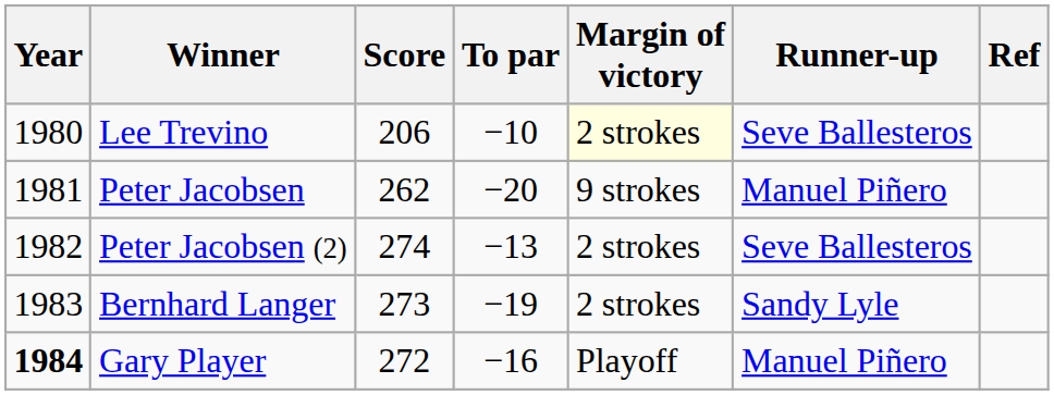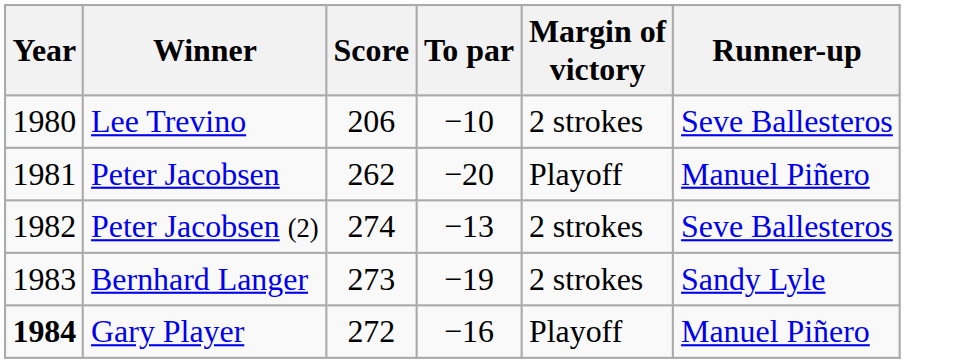 <table class=wikitable style="font-size:95%">
 <tr>
 <th>Year</th>
 <th>Winner</th>
 <th>Score</th>
 <th>To par</th>
 <th>Margin of<br>victory</th>
 <th>Runner-up</th>
-<th>Ref</th>
 </tr>
 <tr>
 <td>1980</td>
 <td> <a href='#'>Lee Trevino</a></td>
 <td align=center>206</td>
 <td align=center>−10</td>
-<td style="background: lightyellow;">2 strokes</td>
+<td>2 strokes</td>
 <td> <a href='#'>Seve Ballesteros</a></td>
-<td></td>
 </tr>
 <tr>
 <td>1981</td>
 <td> <a href='#'>Peter Jacobsen</a></td>
 <td align=center>262</td>
 <td align=center>−20</td>
-<td>9 strokes</td>
+<td>Playoff</td>
 <td> <a href='#'>Manuel Piñero</a></td>
-<td></td>
 </tr>
 <tr>
 <td>1982</td>
 <td> <a href='#'>Peter Jacobsen</a> <small>(2)</small></td>
 <td align=center>274</td>
 <td align=center>−13</td>
 <td>2 strokes</td>
 <td> <a href='#'>Seve Ballesteros</a></td>
-<td></td>
 </tr>
 <tr>
 <td>1983</td>
 <td> <a href='#'>Bernhard Langer</a></td>
 <td align=center>273</td>
 <td align=center>−19</td>
 <td>2 strokes</td>
 <td> <a href='#'>Sandy Lyle</a></td>
-<td></td>
 </tr>
 <tr>
 <td><strong>1984</strong></td>
 <td> <a href='#'>Gary Player</a></td>
 <td align=center>272</td>
 <td align=center>−16</td>
 <td>Playoff</td>
 <td> <a href='#'>Manuel Piñero</a></td>
-<td></td>
 </tr>
 </table>
